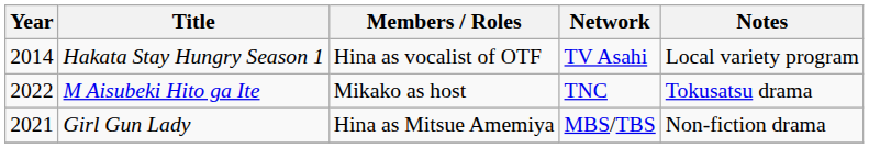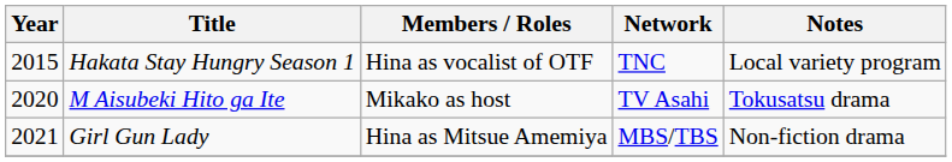 <table class="wikitable sortable">
 <tr>
 <th>Year</th>
 <th>Title</th>
 <th>Members / Roles</th>
 <th>Network</th>
 <th class="unsortable">Notes</th>
 </tr>
 <tr>
-<td>2014</td>
+<td>2015</td>
 <td><em>Hakata Stay Hungry Season 1</em> </td>
 <td>Hina as vocalist of OTF</td>
-<td><a href='#'>TV Asahi</a></td>
+<td><a href='#'>TNC</a></td>
 <td>Local variety program</td>
 </tr>
 <tr>
-<td>2022</td>
+<td>2020</td>
 <td><em><a href='#'>M Aisubeki Hito ga Ite</a></em> </td>
 <td>Mikako as host</td>
-<td><a href='#'>TNC</a></td>
+<td><a href='#'>TV Asahi</a></td>
 <td><a href='#'>Tokusatsu</a> drama</td>
 </tr>
 <tr>
 <td>2021</td>
 <td><em>Girl Gun Lady</em> </td>
 <td>Hina as Mitsue Amemiya</td>
 <td><a href='#'>MBS</a>/<a href='#'>TBS</a></td>
 <td>Non-fiction drama</td>
 </tr>
 <tr>
 </tr>
 </table>
